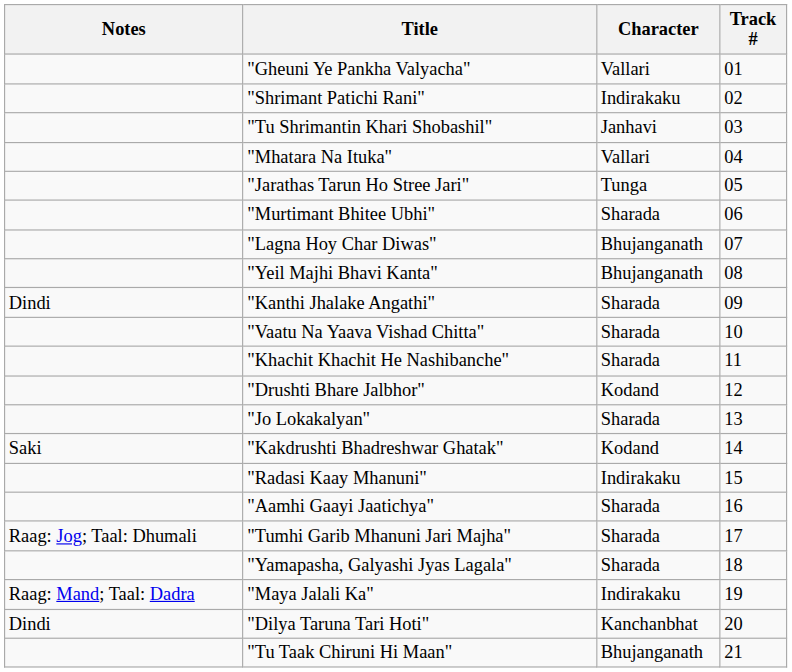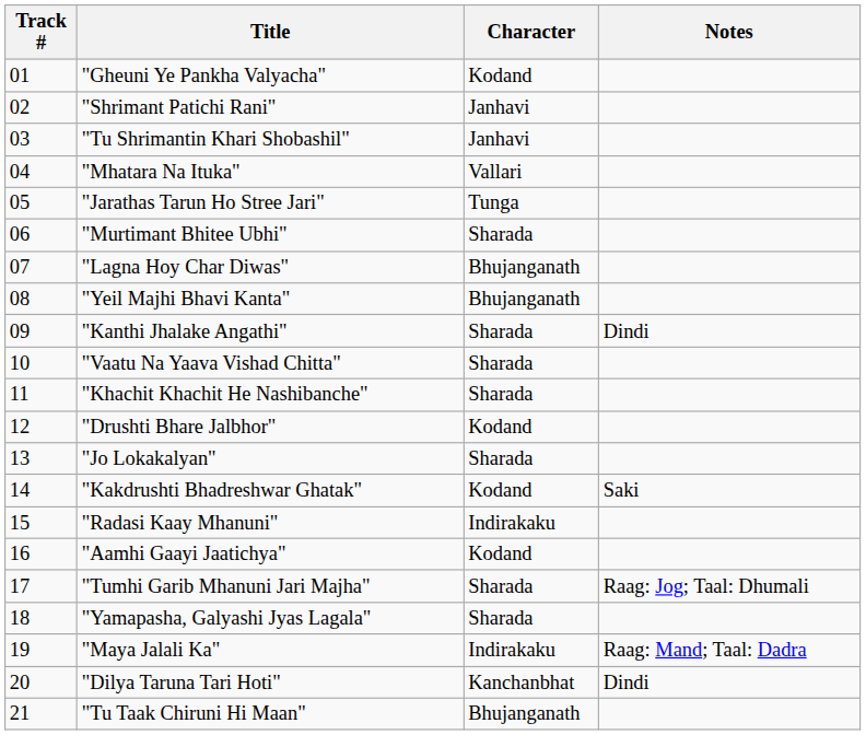 <table class="wikitable sortable">
 <tr>
-<th style="width:200px;">Notes</th>
+<th style="width:50px;">Track #</th>
 <th style="width:300px;">Title</th>
 <th style="width:100px;">Character</th>
-<th style="width:50px;">Track #</th>
+<th style="width:200px;">Notes</th>
 </tr>
 <tr>
+<td>01</td>
+<td>"Gheuni Ye Pankha Valyacha"</td>
+<td>Kodand</td>
 <td></td>
-<td>"Gheuni Ye Pankha Valyacha"</td>
-<td>Vallari</td>
-<td>01</td>
 </tr>
 <tr>
+<td>02</td>
+<td>"Shrimant Patichi Rani"</td>
+<td>Janhavi</td>
 <td></td>
-<td>"Shrimant Patichi Rani"</td>
-<td>Indirakaku</td>
-<td>02</td>
 </tr>
 <tr>
-<td></td>
+<td>03</td>
 <td>"Tu Shrimantin Khari Shobashil"</td>
 <td>Janhavi</td>
-<td>03</td>
+<td></td>
 </tr>
 <tr>
-<td></td>
+<td>04</td>
 <td>"Mhatara Na Ituka"</td>
 <td>Vallari</td>
-<td>04</td>
+<td></td>
 </tr>
 <tr>
-<td></td>
+<td>05</td>
 <td>"Jarathas Tarun Ho Stree Jari"</td>
 <td>Tunga</td>
-<td>05</td>
+<td></td>
 </tr>
 <tr>
-<td></td>
+<td>06</td>
 <td>"Murtimant Bhitee Ubhi"</td>
 <td>Sharada</td>
-<td>06</td>
+<td></td>
 </tr>
 <tr>
-<td></td>
+<td>07</td>
 <td>"Lagna Hoy Char Diwas"</td>
 <td>Bhujanganath</td>
-<td>07</td>
+<td></td>
 </tr>
 <tr>
-<td></td>
+<td>08</td>
 <td>"Yeil Majhi Bhavi Kanta"</td>
 <td>Bhujanganath</td>
-<td>08</td>
+<td></td>
 </tr>
 <tr>
-<td>Dindi</td>
+<td>09</td>
 <td>"Kanthi Jhalake Angathi"</td>
 <td>Sharada</td>
-<td>09</td>
+<td>Dindi</td>
 </tr>
 <tr>
-<td></td>
+<td>10</td>
 <td>"Vaatu Na Yaava Vishad Chitta"</td>
 <td>Sharada</td>
-<td>10</td>
+<td></td>
 </tr>
 <tr>
-<td></td>
+<td>11</td>
 <td>"Khachit Khachit He Nashibanche"</td>
 <td>Sharada</td>
-<td>11</td>
+<td></td>
 </tr>
 <tr>
-<td></td>
+<td>12</td>
 <td>"Drushti Bhare Jalbhor"</td>
 <td>Kodand</td>
-<td>12</td>
+<td></td>
 </tr>
 <tr>
-<td></td>
+<td>13</td>
 <td>"Jo Lokakalyan"</td>
 <td>Sharada</td>
-<td>13</td>
+<td></td>
 </tr>
 <tr>
-<td>Saki</td>
+<td>14</td>
 <td>"Kakdrushti Bhadreshwar Ghatak"</td>
 <td>Kodand</td>
-<td>14</td>
+<td>Saki</td>
 </tr>
 <tr>
-<td></td>
+<td>15</td>
 <td>"Radasi Kaay Mhanuni"</td>
 <td>Indirakaku</td>
-<td>15</td>
+<td></td>
 </tr>
 <tr>
+<td>16</td>
+<td>"Aamhi Gaayi Jaatichya"</td>
+<td>Kodand</td>
 <td></td>
-<td>"Aamhi Gaayi Jaatichya"</td>
-<td>Sharada</td>
-<td>16</td>
 </tr>
 <tr>
-<td>Raag: <a href='#'>Jog</a>; Taal: Dhumali</td>
+<td>17</td>
 <td>"Tumhi Garib Mhanuni Jari Majha"</td>
 <td>Sharada</td>
-<td>17</td>
+<td>Raag: <a href='#'>Jog</a>; Taal: Dhumali</td>
 </tr>
 <tr>
-<td></td>
+<td>18</td>
 <td>"Yamapasha, Galyashi Jyas Lagala"</td>
 <td>Sharada</td>
-<td>18</td>
+<td></td>
 </tr>
 <tr>
-<td>Raag: <a href='#'>Mand</a>; Taal: <a href='#'>Dadra</a></td>
+<td>19</td>
 <td>"Maya Jalali Ka"</td>
 <td>Indirakaku</td>
-<td>19</td>
+<td>Raag: <a href='#'>Mand</a>; Taal: <a href='#'>Dadra</a></td>
 </tr>
 <tr>
-<td>Dindi</td>
+<td>20</td>
 <td>"Dilya Taruna Tari Hoti"</td>
 <td>Kanchanbhat</td>
-<td>20</td>
+<td>Dindi</td>
 </tr>
 <tr>
-<td></td>
+<td>21</td>
 <td>"Tu Taak Chiruni Hi Maan"</td>
 <td>Bhujanganath</td>
-<td>21</td>
+<td></td>
 </tr>
 </table>
